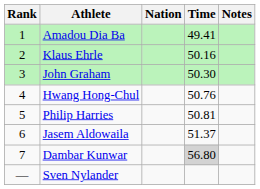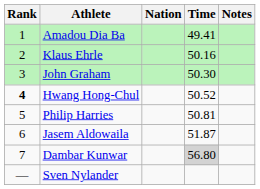 <table class="wikitable sortable" style="text-align:center">
 <tr>
 <th>Rank</th>
 <th>Athlete</th>
 <th>Nation</th>
 <th>Time</th>
 <th>Notes</th>
 </tr>
 <tr style="background:#bbf3bb;">
 <td>1</td>
 <td align=left><a href='#'>Amadou Dia Ba</a></td>
 <td align=left></td>
 <td>49.41</td>
 <td></td>
 </tr>
 <tr style="background:#bbf3bb;">
 <td>2</td>
 <td align=left><a href='#'>Klaus Ehrle</a></td>
 <td align=left></td>
 <td>50.16</td>
 <td></td>
 </tr>
 <tr style="background:#bbf3bb;">
 <td>3</td>
 <td align=left><a href='#'>John Graham</a></td>
 <td align=left></td>
 <td>50.30</td>
 <td></td>
 </tr>
 <tr>
-<td>4</td>
+<td><strong>4</strong></td>
 <td align=left><a href='#'>Hwang Hong-Chul</a></td>
 <td align=left></td>
-<td>50.76</td>
+<td>50.52</td>
 <td></td>
 </tr>
 <tr>
 <td>5</td>
 <td align=left><a href='#'>Philip Harries</a></td>
 <td align=left></td>
 <td>50.81</td>
 <td></td>
 </tr>
 <tr>
 <td>6</td>
 <td align=left><a href='#'>Jasem Aldowaila</a></td>
 <td align=left></td>
-<td>51.37</td>
+<td>51.87</td>
 <td></td>
 </tr>
 <tr>
 <td>7</td>
 <td align=left><a href='#'>Dambar Kunwar</a></td>
 <td align=left></td>
 <td style="background: lightgrey;">56.80</td>
 <td></td>
 </tr>
 <tr>
 <td data-sort-value=8>—</td>
 <td align=left><a href='#'>Sven Nylander</a></td>
 <td align=left></td>
 <td data-sort-value=90.00></td>
 <td></td>
 </tr>
 </table>
